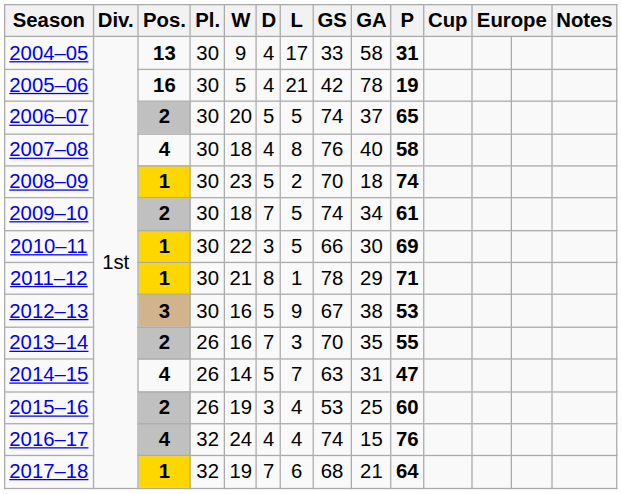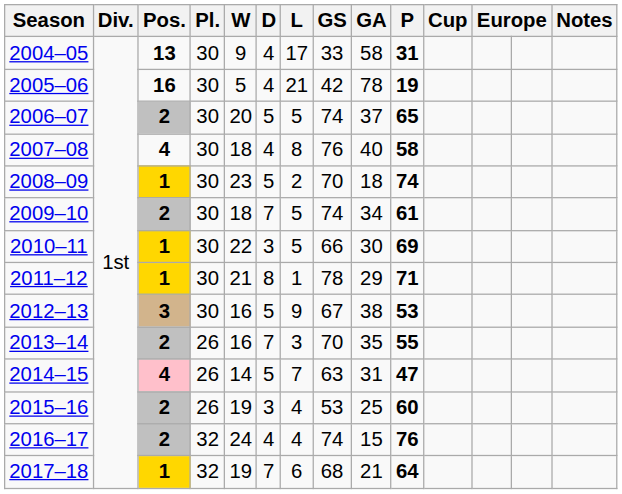 <table class="wikitable" style="text-align:center;">
 <tr style="background:#efefef;">
 <th>Season</th>
 <th>Div.</th>
 <th>Pos.</th>
 <th>Pl.</th>
 <th>W</th>
 <th>D</th>
 <th>L</th>
 <th>GS</th>
 <th>GA</th>
 <th>P</th>
 <th>Cup</th>
 <th colspan="2">Europe</th>
 <th>Notes</th>
 </tr>
 <tr>
 <td style="text-align:center;"><a href='#'>2004–05</a></td>
 <td style="text-align:center;"rowspan=14>1st</td>
 <td style="text-align:center;"><strong>13</strong></td>
 <td style="text-align:center;">30</td>
 <td style="text-align:center;">9</td>
 <td style="text-align:center;">4</td>
 <td style="text-align:center;">17</td>
 <td style="text-align:center;">33</td>
 <td style="text-align:center;">58</td>
 <td style="text-align:center;"><strong>31</strong></td>
 <td style="text-align:center;"></td>
 <td style="text-align:center;"></td>
 <td style="text-align:center;"></td>
 <td style="text-align:center;"></td>
 </tr>
 <tr>
 <td style="text-align:center;"><a href='#'>2005–06</a></td>
 <td style="text-align:center;"><strong>16</strong></td>
 <td style="text-align:center;">30</td>
 <td style="text-align:center;">5</td>
 <td style="text-align:center;">4</td>
 <td style="text-align:center;">21</td>
 <td style="text-align:center;">42</td>
 <td style="text-align:center;">78</td>
 <td style="text-align:center;"><strong>19</strong></td>
 <td style="text-align:center;"></td>
 <td style="text-align:center;"></td>
 <td style="text-align:center;"></td>
 <td style="text-align:center;"></td>
 </tr>
 <tr>
 <td style="text-align:center;"><a href='#'>2006–07</a></td>
 <td style="text-align:center;" bgcolor=silver><strong>2</strong></td>
 <td style="text-align:center;">30</td>
 <td style="text-align:center;">20</td>
 <td style="text-align:center;">5</td>
 <td style="text-align:center;">5</td>
 <td style="text-align:center;">74</td>
 <td style="text-align:center;">37</td>
 <td style="text-align:center;"><strong>65</strong></td>
 <td style="text-align:center;"></td>
 <td style="text-align:center;"></td>
 <td style="text-align:center;"></td>
 <td style="text-align:center;"></td>
 </tr>
 <tr>
 <td style="text-align:center;"><a href='#'>2007–08</a></td>
 <td style="text-align:center;"><strong>4</strong></td>
 <td style="text-align:center;">30</td>
 <td style="text-align:center;">18</td>
 <td style="text-align:center;">4</td>
 <td style="text-align:center;">8</td>
 <td style="text-align:center;">76</td>
 <td style="text-align:center;">40</td>
 <td style="text-align:center;"><strong>58</strong></td>
 <td style="text-align:center;"></td>
 <td style="text-align:center;"></td>
 <td style="text-align:center;"></td>
 <td style="text-align:center;"></td>
 </tr>
 <tr>
 <td style="text-align:center;"><a href='#'>2008–09</a></td>
 <td style="text-align:center;" bgcolor=gold><strong>1</strong></td>
 <td style="text-align:center;">30</td>
 <td style="text-align:center;">23</td>
 <td style="text-align:center;">5</td>
 <td style="text-align:center;">2</td>
 <td style="text-align:center;">70</td>
 <td style="text-align:center;">18</td>
 <td style="text-align:center;"><strong>74</strong></td>
 <td style="text-align:center;"></td>
 <td style="text-align:center;"></td>
 <td style="text-align:center;"></td>
 <td style="text-align:center;"></td>
 </tr>
 <tr>
 <td style="text-align:center;"><a href='#'>2009–10</a></td>
 <td style="text-align:center;" bgcolor=silver><strong>2</strong></td>
 <td style="text-align:center;">30</td>
 <td style="text-align:center;">18</td>
 <td style="text-align:center;">7</td>
 <td style="text-align:center;">5</td>
 <td style="text-align:center;">74</td>
 <td style="text-align:center;">34</td>
 <td style="text-align:center;"><strong>61</strong></td>
 <td style="text-align:center;"></td>
 <td style="text-align:center;"></td>
 <td style="text-align:center;"></td>
 <td style="text-align:center;"></td>
 </tr>
 <tr>
 <td style="text-align:center;"><a href='#'>2010–11</a></td>
 <td style="text-align:center;" bgcolor=gold><strong>1</strong></td>
 <td style="text-align:center;">30</td>
 <td style="text-align:center;">22</td>
 <td style="text-align:center;">3</td>
 <td style="text-align:center;">5</td>
 <td style="text-align:center;">66</td>
 <td style="text-align:center;">30</td>
 <td style="text-align:center;"><strong>69</strong></td>
 <td style="text-align:center;"></td>
 <td style="text-align:center;"></td>
 <td style="text-align:center;"></td>
 <td style="text-align:center;"></td>
 </tr>
 <tr>
 <td style="text-align:center;"><a href='#'>2011–12</a></td>
 <td style="text-align:center;" bgcolor=gold><strong>1</strong></td>
 <td style="text-align:center;">30</td>
 <td style="text-align:center;">21</td>
 <td style="text-align:center;">8</td>
 <td style="text-align:center;">1</td>
 <td style="text-align:center;">78</td>
 <td style="text-align:center;">29</td>
 <td style="text-align:center;"><strong>71</strong></td>
 <td style="text-align:center;"></td>
 <td style="text-align:center;"></td>
 <td style="text-align:center;"></td>
 <td style="text-align:center;"></td>
 </tr>
 <tr>
 <td style="text-align:center;"><a href='#'>2012–13</a></td>
 <td style="text-align:center;" bgcolor=tan><strong>3</strong></td>
 <td style="text-align:center;">30</td>
 <td style="text-align:center;">16</td>
 <td style="text-align:center;">5</td>
 <td style="text-align:center;">9</td>
 <td style="text-align:center;">67</td>
 <td style="text-align:center;">38</td>
 <td style="text-align:center;"><strong>53</strong></td>
 <td style="text-align:center;"></td>
 <td style="text-align:center;"></td>
 <td style="text-align:center;"></td>
 <td style="text-align:center;"></td>
 </tr>
 <tr>
 <td style="text-align:center;"><a href='#'>2013–14</a></td>
 <td style="text-align:center;" bgcolor=silver><strong>2</strong></td>
 <td style="text-align:center;">26</td>
 <td style="text-align:center;">16</td>
 <td style="text-align:center;">7</td>
 <td style="text-align:center;">3</td>
 <td style="text-align:center;">70</td>
 <td style="text-align:center;">35</td>
 <td style="text-align:center;"><strong>55</strong></td>
 <td style="text-align:center;"></td>
 <td style="text-align:center;"></td>
 <td style="text-align:center;"></td>
 <td style="text-align:center;"></td>
 </tr>
 <tr>
 <td style="text-align:center;"><a href='#'>2014–15</a></td>
-<td style="text-align:center;"><strong>4</strong></td>
+<td style="background: pink; text-align:center;"><strong>4</strong></td>
 <td style="text-align:center;">26</td>
 <td style="text-align:center;">14</td>
 <td style="text-align:center;">5</td>
 <td style="text-align:center;">7</td>
 <td style="text-align:center;">63</td>
 <td style="text-align:center;">31</td>
 <td style="text-align:center;"><strong>47</strong></td>
 <td style="text-align:center;"></td>
 <td style="text-align:center;"></td>
 <td style="text-align:center;"></td>
 <td style="text-align:center;"></td>
 </tr>
 <tr>
 <td style="text-align:center;"><a href='#'>2015–16</a></td>
 <td style="text-align:center;" bgcolor=silver><strong>2</strong></td>
 <td style="text-align:center;">26</td>
 <td style="text-align:center;">19</td>
 <td style="text-align:center;">3</td>
 <td style="text-align:center;">4</td>
 <td style="text-align:center;">53</td>
 <td style="text-align:center;">25</td>
 <td style="text-align:center;"><strong>60</strong></td>
 <td style="text-align:center;"></td>
 <td style="text-align:center;"></td>
 <td style="text-align:center;"></td>
 <td style="text-align:center;"></td>
 </tr>
 <tr>
 <td style="text-align:center;"><a href='#'>2016–17</a></td>
-<td style="text-align:center;" bgcolor=silver><strong>4</strong></td>
+<td style="text-align:center;" bgcolor=silver><strong>2</strong></td>
 <td style="text-align:center;">32</td>
 <td style="text-align:center;">24</td>
 <td style="text-align:center;">4</td>
 <td style="text-align:center;">4</td>
 <td style="text-align:center;">74</td>
 <td style="text-align:center;">15</td>
 <td style="text-align:center;"><strong>76</strong></td>
 <td style="text-align:center;"></td>
 <td style="text-align:center;"></td>
 <td style="text-align:center;"></td>
 <td style="text-align:center;"></td>
 </tr>
 <tr>
 <td style="text-align:center;"><a href='#'>2017–18</a></td>
 <td style="text-align:center;" bgcolor=gold><strong>1</strong></td>
 <td style="text-align:center;">32</td>
 <td style="text-align:center;">19</td>
 <td style="text-align:center;">7</td>
 <td style="text-align:center;">6</td>
 <td style="text-align:center;">68</td>
 <td style="text-align:center;">21</td>
 <td style="text-align:center;"><strong>64</strong></td>
 <td style="text-align:center;"></td>
 <td style="text-align:center;"></td>
 <td style="text-align:center;"></td>
 <td style="text-align:center;"></td>
 </tr>
 </table>
